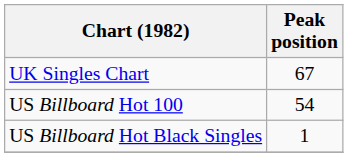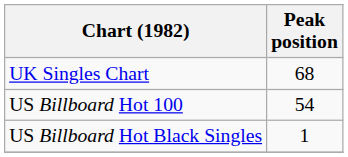 <table class="wikitable sortable">
 <tr>
 <th>Chart (1982)</th>
 <th>Peak<br>position</th>
 </tr>
 <tr>
 <td><a href='#'>UK Singles Chart</a></td>
-<td align="center">67</td>
+<td align="center">68</td>
 </tr>
 <tr>
 <td>US <em>Billboard</em> <a href='#'>Hot 100</a></td>
 <td align="center">54</td>
 </tr>
 <tr>
 <td>US <em>Billboard</em> <a href='#'>Hot Black Singles</a></td>
 <td align="center">1</td>
 </tr>
 <tr>
 </tr>
 </table>
